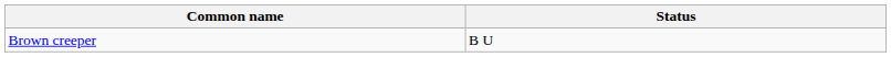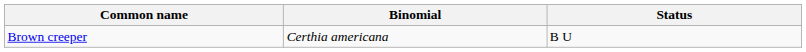 <table width=60% class="wikitable">
 <tr>
 <th width=35%>Common name</th>
+<th width=33%>Binomial</th>
 <th width=32%>Status</th>
 </tr>
 <tr>
 <td><a href='#'>Brown creeper</a></td>
+<td><em>Certhia americana</em></td>
 <td>B U</td>
 </tr>
 </table>
